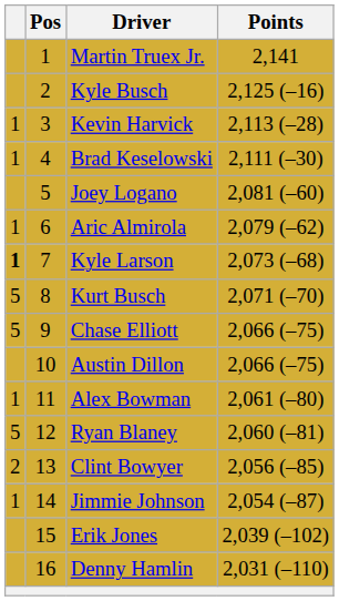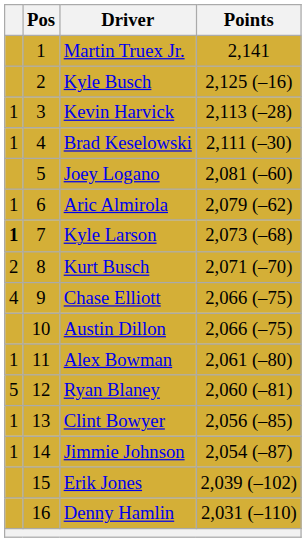 <table class="wikitable" style="font-size: 95%">
 <tr>
 <th></th>
 <th>Pos</th>
 <th>Driver</th>
 <th>Points</th>
 </tr>
 <tr style="background:#D4AF37;">
 <td align="left"></td>
 <td style="text-align:center;">1</td>
 <td><a href='#'>Martin Truex Jr.</a></td>
 <td style="text-align:center;">2,141</td>
 </tr>
 <tr style="background:#D4AF37;">
 <td align="left"></td>
 <td style="text-align:center;">2</td>
 <td><a href='#'>Kyle Busch</a></td>
 <td style="text-align:center;">2,125 (–16)</td>
 </tr>
 <tr style="background:#D4AF37;">
 <td align="left"> 1</td>
 <td style="text-align:center;">3</td>
 <td><a href='#'>Kevin Harvick</a></td>
 <td style="text-align:center;">2,113 (–28)</td>
 </tr>
 <tr style="background:#D4AF37;">
 <td align="left"> 1</td>
 <td style="text-align:center;">4</td>
 <td><a href='#'>Brad Keselowski</a></td>
 <td style="text-align:center;">2,111 (–30)</td>
 </tr>
 <tr style="background:#D4AF37;">
 <td align="left"></td>
 <td style="text-align:center;">5</td>
 <td><a href='#'>Joey Logano</a></td>
 <td style="text-align:center;">2,081 (–60)</td>
 </tr>
 <tr style="background:#D4AF37;">
 <td align="left"> 1</td>
 <td style="text-align:center;">6</td>
 <td><a href='#'>Aric Almirola</a></td>
 <td style="text-align:center;">2,079 (–62)</td>
 </tr>
 <tr style="background:#D4AF37;">
 <td align="left"><strong> 1</strong></td>
 <td style="text-align:center;">7</td>
 <td><a href='#'>Kyle Larson</a></td>
 <td style="text-align:center;">2,073 (–68)</td>
 </tr>
 <tr style="background:#D4AF37;">
-<td align="left"> 5</td>
+<td align="left"> 2</td>
 <td style="text-align:center;">8</td>
 <td><a href='#'>Kurt Busch</a></td>
 <td style="text-align:center;">2,071 (–70)</td>
 </tr>
 <tr style="background:#D4AF37;">
-<td align="left"> 5</td>
+<td align="left"> 4</td>
 <td style="text-align:center;">9</td>
 <td><a href='#'>Chase Elliott</a></td>
 <td style="text-align:center;">2,066 (–75)</td>
 </tr>
 <tr style="background:#D4AF37;">
 <td align="left"></td>
 <td style="text-align:center;">10</td>
 <td><a href='#'>Austin Dillon</a></td>
 <td style="text-align:center;">2,066 (–75)</td>
 </tr>
 <tr style="background:#D4AF37;">
 <td align="left"> 1</td>
 <td style="text-align:center;">11</td>
 <td><a href='#'>Alex Bowman</a></td>
 <td style="text-align:center;">2,061 (–80)</td>
 </tr>
 <tr style="background:#D4AF37;">
 <td align="left"> 5</td>
 <td style="text-align:center;">12</td>
 <td><a href='#'>Ryan Blaney</a></td>
 <td style="text-align:center;">2,060 (–81)</td>
 </tr>
 <tr style="background:#D4AF37;">
-<td align="left"> 2</td>
+<td align="left"> 1</td>
 <td style="text-align:center;">13</td>
 <td><a href='#'>Clint Bowyer</a></td>
 <td style="text-align:center;">2,056 (–85)</td>
 </tr>
 <tr style="background:#D4AF37;">
 <td align="left"> 1</td>
 <td style="text-align:center;">14</td>
 <td><a href='#'>Jimmie Johnson</a></td>
 <td style="text-align:center;">2,054 (–87)</td>
 </tr>
 <tr style="background:#D4AF37;">
 <td align="left"></td>
 <td style="text-align:center;">15</td>
 <td><a href='#'>Erik Jones</a></td>
 <td style="text-align:center;">2,039 (–102)</td>
 </tr>
 <tr style="background:#D4AF37;">
 <td align="left"></td>
 <td style="text-align:center;">16</td>
 <td><a href='#'>Denny Hamlin</a></td>
 <td style="text-align:center;">2,031 (–110)</td>
 </tr>
 <tr class="sortbottom">
 <th colspan="9"></th>
 </tr>
 </table>
